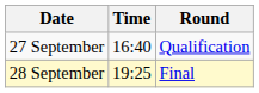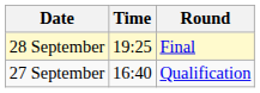 <table class="wikitable">
 <tr>
 <th>Date</th>
 <th>Time</th>
 <th>Round</th>
 </tr>
+<tr style=background:lemonchiffon>
+<td>28 September</td>
+<td>19:25</td>
+<td><a href='#'>Final</a></td>
+</tr>
 <tr>
 <td>27 September</td>
 <td>16:40</td>
 <td><a href='#'>Qualification</a></td>
 </tr>
-<tr style=background:lemonchiffon>
-<td>28 September</td>
-<td>19:25</td>
-<td><a href='#'>Final</a></td>
-</tr>
 </table>
